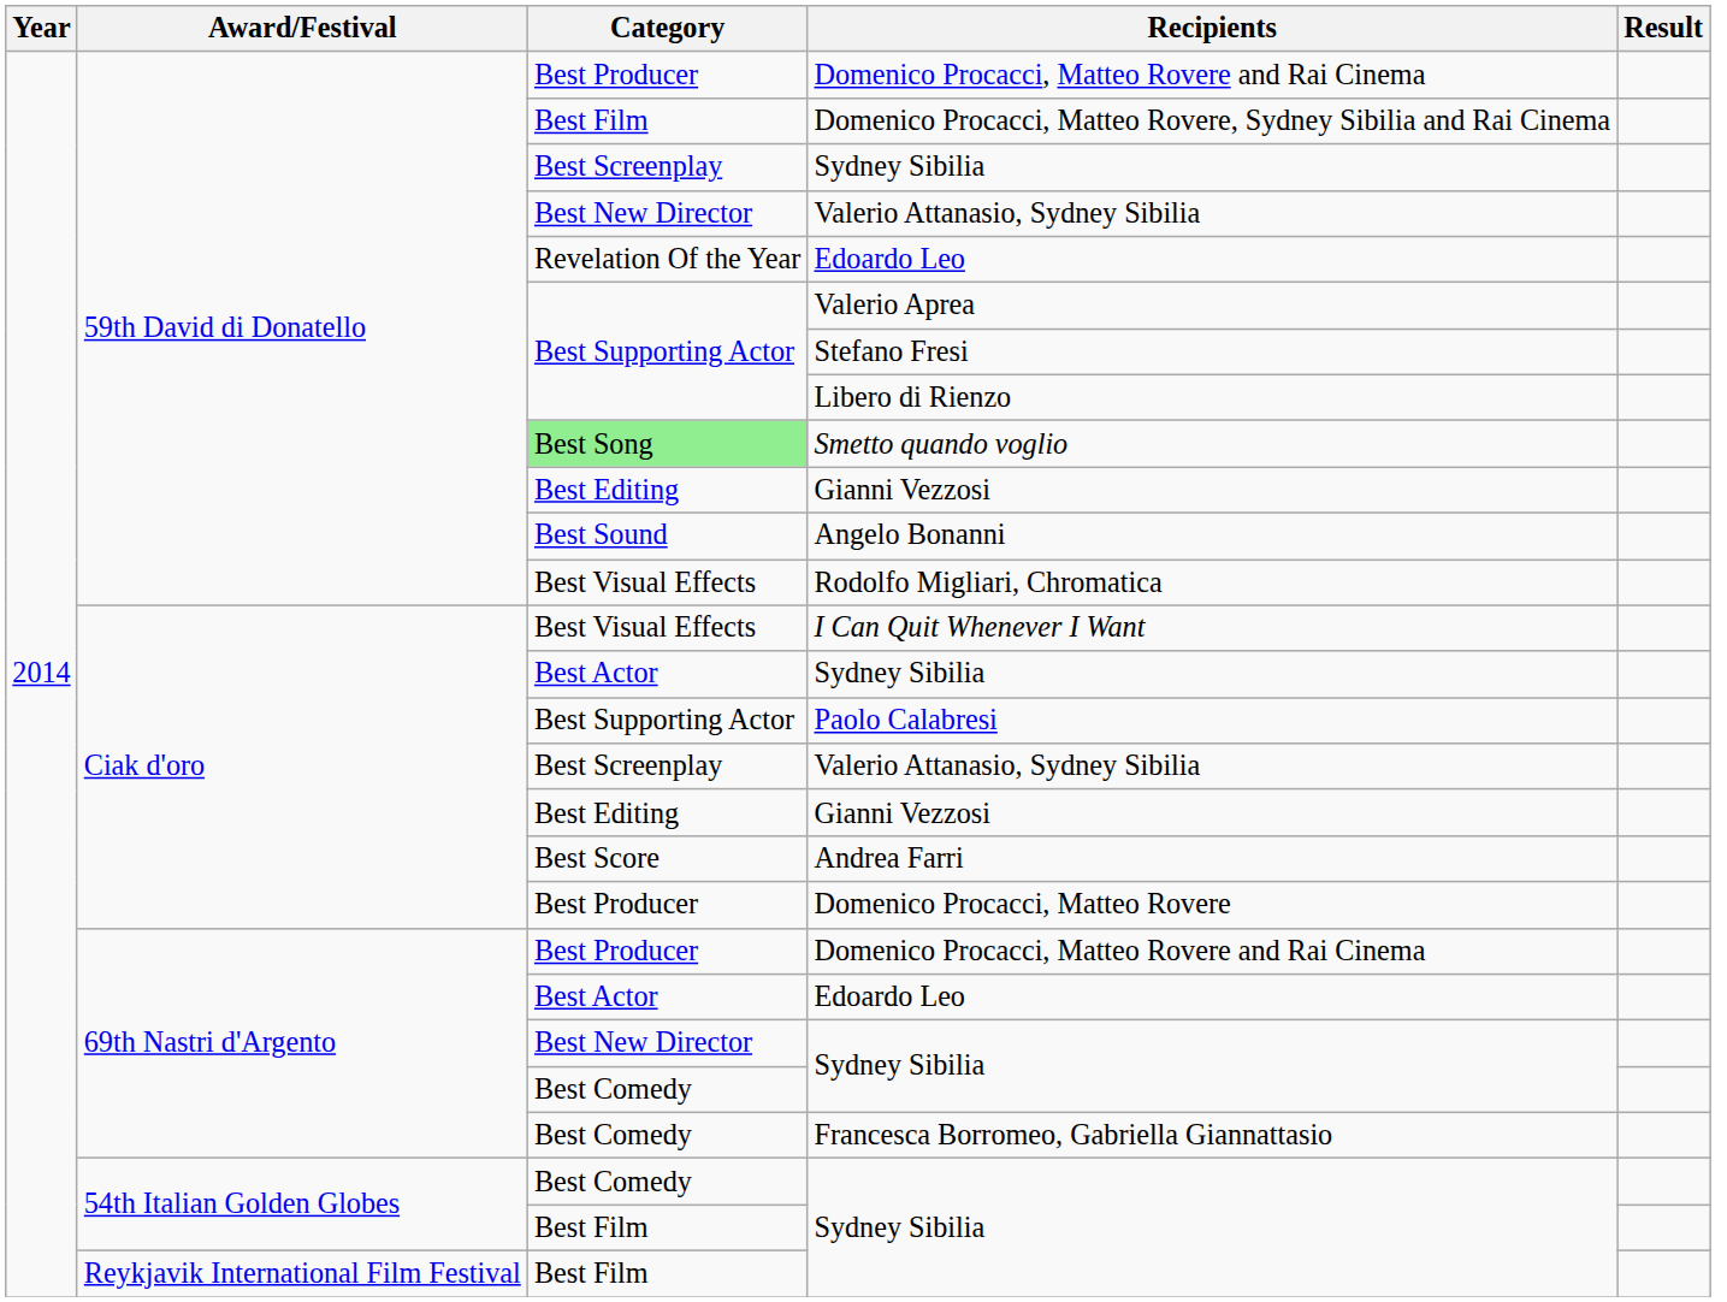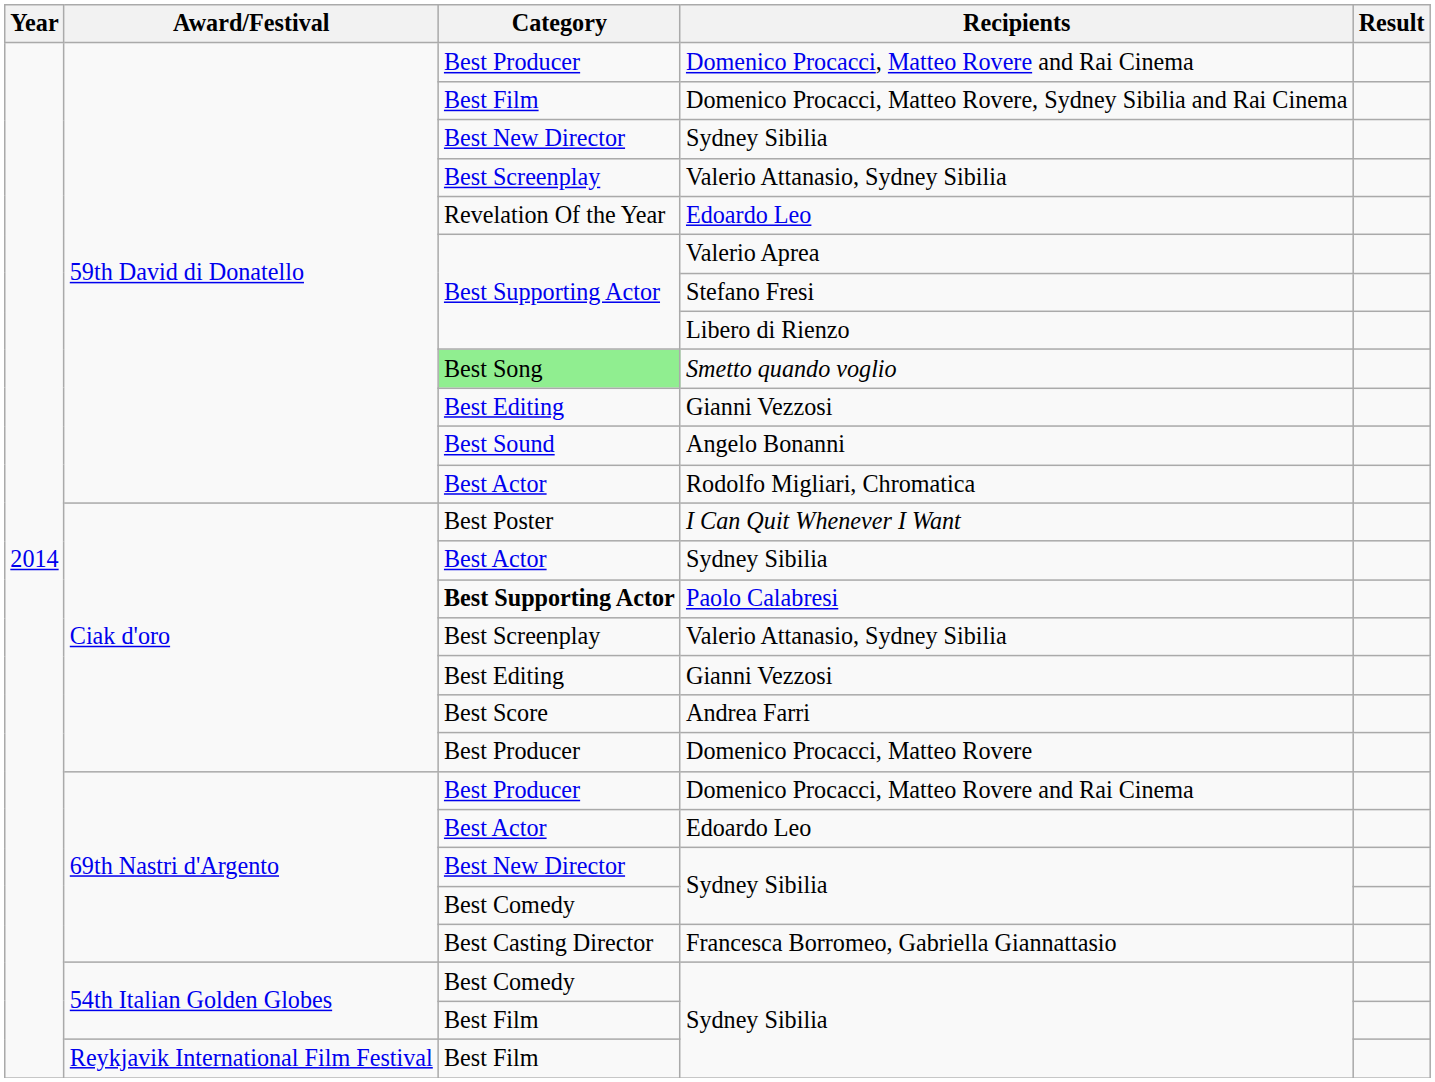 <table class="wikitable sortable">
 <tr>
 <th>Year</th>
 <th>Award/Festival</th>
 <th>Category</th>
 <th>Recipients</th>
 <th>Result</th>
 </tr>
 <tr>
 <td rowspan="27"><a href='#'>2014</a></td>
 <td rowspan="12"><a href='#'>59th David di Donatello</a></td>
 <td><a href='#'>Best Producer</a></td>
 <td><a href='#'>Domenico Procacci</a>, <a href='#'>Matteo Rovere</a> and Rai Cinema</td>
 <td></td>
 </tr>
 <tr>
 <td><a href='#'>Best Film</a></td>
 <td>Domenico Procacci, Matteo Rovere, Sydney Sibilia and Rai Cinema</td>
 <td></td>
 </tr>
 <tr>
-<td><a href='#'>Best Screenplay</a></td>
+<td><a href='#'>Best New Director</a></td>
 <td>Sydney Sibilia</td>
 <td></td>
 </tr>
 <tr>
-<td><a href='#'>Best New Director</a></td>
+<td><a href='#'>Best Screenplay</a></td>
 <td>Valerio Attanasio, Sydney Sibilia</td>
 <td></td>
 </tr>
 <tr>
 <td>Revelation Of the Year</td>
 <td><a href='#'>Edoardo Leo</a></td>
 <td></td>
 </tr>
 <tr>
 <td rowspan="3"><a href='#'>Best Supporting Actor</a></td>
 <td>Valerio Aprea</td>
 <td></td>
 </tr>
 <tr>
 <td>Stefano Fresi</td>
 <td></td>
 </tr>
 <tr>
 <td>Libero di Rienzo</td>
 <td></td>
 </tr>
 <tr>
 <td style="background: lightgreen;">Best Song</td>
 <td><em>Smetto quando voglio</em></td>
 <td></td>
 </tr>
 <tr>
 <td><a href='#'>Best Editing</a></td>
 <td>Gianni Vezzosi</td>
 <td></td>
 </tr>
 <tr>
 <td><a href='#'>Best Sound</a></td>
 <td>Angelo Bonanni</td>
 <td></td>
 </tr>
 <tr>
-<td>Best Visual Effects</td>
+<td><a href='#'>Best Actor</a></td>
 <td>Rodolfo Migliari, Chromatica</td>
 <td></td>
 </tr>
 <tr>
 <td rowspan="7"><a href='#'>Ciak d'oro</a></td>
-<td>Best Visual Effects</td>
+<td>Best Poster</td>
 <td><em>I Can Quit Whenever I Want</em></td>
 <td></td>
 </tr>
 <tr>
 <td><a href='#'>Best Actor</a></td>
 <td>Sydney Sibilia</td>
 <td></td>
 </tr>
 <tr>
-<td>Best Supporting Actor</td>
+<td><strong>Best Supporting Actor</strong></td>
 <td><a href='#'>Paolo Calabresi</a></td>
 <td></td>
 </tr>
 <tr>
 <td>Best Screenplay</td>
 <td>Valerio Attanasio, Sydney Sibilia</td>
 <td></td>
 </tr>
 <tr>
 <td>Best Editing</td>
 <td>Gianni Vezzosi</td>
 <td></td>
 </tr>
 <tr>
 <td>Best Score</td>
 <td>Andrea Farri</td>
 <td></td>
 </tr>
 <tr>
 <td>Best Producer</td>
 <td>Domenico Procacci, Matteo Rovere</td>
 <td></td>
 </tr>
 <tr>
 <td rowspan="5"><a href='#'>69th Nastri d'Argento</a></td>
 <td><a href='#'>Best Producer</a></td>
 <td>Domenico Procacci, Matteo Rovere and Rai Cinema</td>
 <td></td>
 </tr>
 <tr>
 <td><a href='#'>Best Actor</a></td>
 <td>Edoardo Leo</td>
 <td></td>
 </tr>
 <tr>
 <td><a href='#'>Best New Director</a></td>
 <td rowspan="2">Sydney Sibilia</td>
 <td></td>
 </tr>
 <tr>
 <td>Best Comedy</td>
 <td></td>
 </tr>
 <tr>
-<td>Best Comedy</td>
+<td>Best Casting Director</td>
 <td>Francesca Borromeo, Gabriella Giannattasio</td>
 <td></td>
 </tr>
 <tr>
 <td rowspan="2"><a href='#'>54th Italian Golden Globes</a></td>
 <td>Best Comedy</td>
 <td rowspan="3">Sydney Sibilia</td>
 <td></td>
 </tr>
 <tr>
 <td>Best Film</td>
 <td></td>
 </tr>
 <tr>
 <td rowspan="1"><a href='#'>Reykjavik International Film Festival</a></td>
 <td>Best Film</td>
 <td></td>
 </tr>
 <tr>
 </tr>
 </table>
